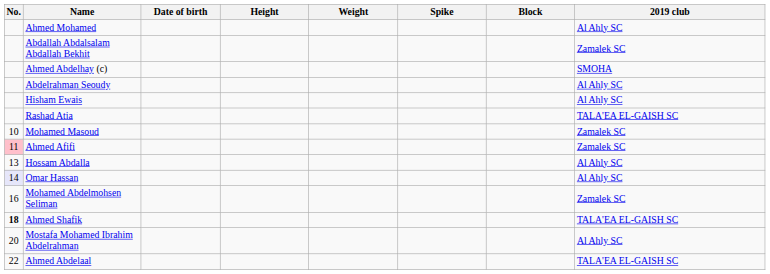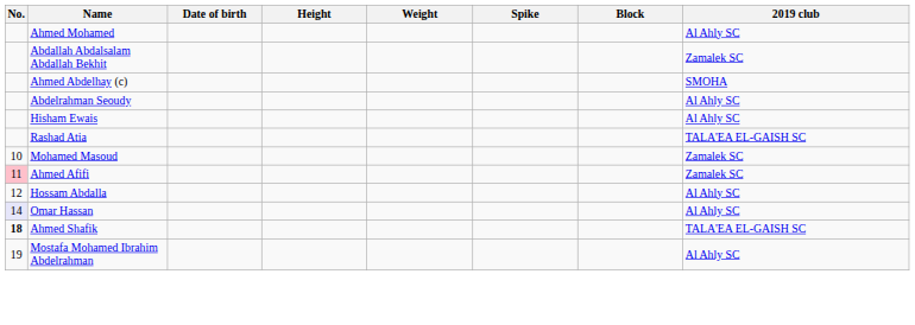 <table class="wikitable sortable" style="font-size:100%; text-align:center;">
 <tr>
 <th>No.</th>
 <th style="width:12em">Name</th>
 <th style="width:8em">Date of birth</th>
 <th style="width:9em">Height</th>
 <th style="width:9em">Weight</th>
 <th style="width:9em">Spike</th>
 <th style="width:9em">Block</th>
 <th style="width:20em">2019 club</th>
 </tr>
 <tr>
 <td></td>
 <td align=left><a href='#'>Ahmed Mohamed</a></td>
 <td align=right></td>
 <td></td>
 <td></td>
 <td></td>
 <td></td>
 <td align=left> <a href='#'>Al Ahly SC</a></td>
 </tr>
 <tr>
 <td></td>
 <td align=left><a href='#'>Abdallah Abdalsalam Abdallah Bekhit</a></td>
 <td align=right></td>
 <td></td>
 <td></td>
 <td></td>
 <td></td>
 <td align=left> <a href='#'>Zamalek SC</a></td>
 </tr>
 <tr>
 <td></td>
 <td align=left><a href='#'>Ahmed Abdelhay</a> (c)</td>
 <td align=right></td>
 <td></td>
 <td></td>
 <td></td>
 <td></td>
 <td align=left> <a href='#'>SMOHA</a></td>
 </tr>
 <tr>
 <td></td>
 <td align=left><a href='#'>Abdelrahman Seoudy</a></td>
 <td align=right></td>
 <td></td>
 <td></td>
 <td></td>
 <td></td>
 <td align=left> <a href='#'>Al Ahly SC</a></td>
 </tr>
 <tr>
 <td></td>
 <td align=left><a href='#'>Hisham Ewais</a></td>
 <td align=right></td>
 <td></td>
 <td></td>
 <td></td>
 <td></td>
 <td align=left> <a href='#'>Al Ahly SC</a></td>
 </tr>
 <tr>
 <td></td>
 <td align=left><a href='#'>Rashad Atia</a></td>
 <td align=right></td>
 <td></td>
 <td></td>
 <td></td>
 <td></td>
 <td align=left> <a href='#'>TALA'EA EL-GAISH SC</a></td>
 </tr>
 <tr>
 <td>10</td>
 <td align=left><a href='#'>Mohamed Masoud</a></td>
 <td align=right></td>
 <td></td>
 <td></td>
 <td></td>
 <td></td>
 <td align=left> <a href='#'>Zamalek SC</a></td>
 </tr>
 <tr>
 <td style="background: pink;">11</td>
 <td align=left><a href='#'>Ahmed Afifi</a></td>
 <td align=right></td>
 <td></td>
 <td></td>
 <td></td>
 <td></td>
 <td align=left> <a href='#'>Zamalek SC</a></td>
 </tr>
 <tr>
-<td>13</td>
+<td>12</td>
 <td align=left><a href='#'>Hossam Abdalla</a></td>
 <td align=right></td>
 <td></td>
 <td></td>
 <td></td>
 <td></td>
 <td align=left> <a href='#'>Al Ahly SC</a></td>
 </tr>
 <tr>
 <td style="background: lavender;">14</td>
 <td align=left><a href='#'>Omar Hassan</a></td>
 <td align=right></td>
 <td></td>
 <td></td>
 <td></td>
 <td></td>
 <td align=left> <a href='#'>Al Ahly SC</a></td>
 </tr>
 <tr>
-<td>16</td>
-<td align=left><a href='#'>Mohamed Abdelmohsen Seliman</a></td>
-<td align=right></td>
-<td></td>
-<td></td>
-<td></td>
-<td></td>
-<td align=left> <a href='#'>Zamalek SC</a></td>
-</tr>
-<tr>
 <td><strong>18</strong></td>
 <td align=left><a href='#'>Ahmed Shafik</a></td>
 <td align=right></td>
 <td></td>
 <td></td>
 <td></td>
 <td></td>
 <td align=left> <a href='#'>TALA'EA EL-GAISH SC</a></td>
 </tr>
 <tr>
-<td>20</td>
+<td>19</td>
 <td align=left><a href='#'>Mostafa Mohamed Ibrahim Abdelrahman</a></td>
 <td align=right></td>
 <td></td>
 <td></td>
 <td></td>
 <td></td>
 <td align=left> <a href='#'>Al Ahly SC</a></td>
 </tr>
-<tr>
-<td>22</td>
-<td align=left><a href='#'>Ahmed Abdelaal</a></td>
-<td align=right></td>
-<td></td>
-<td></td>
-<td></td>
-<td></td>
-<td align=left> <a href='#'>TALA'EA EL-GAISH SC</a></td>
-</tr>
 </table>
